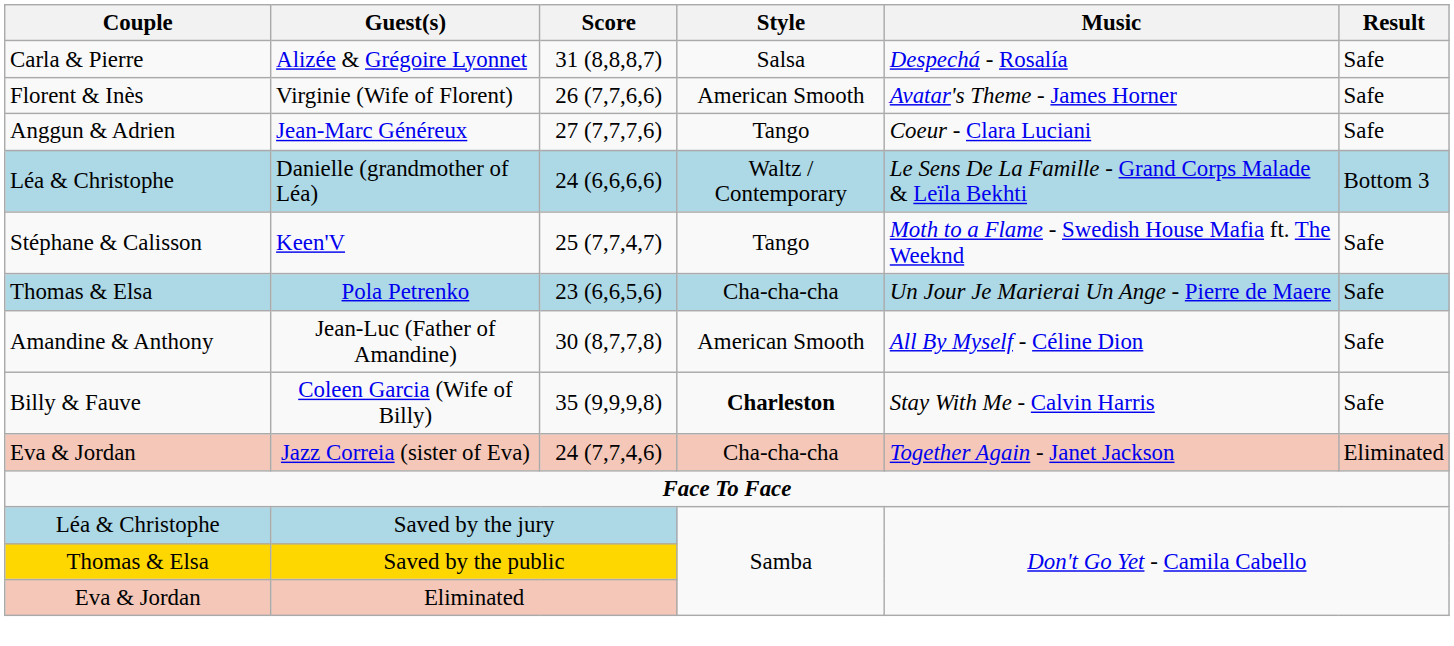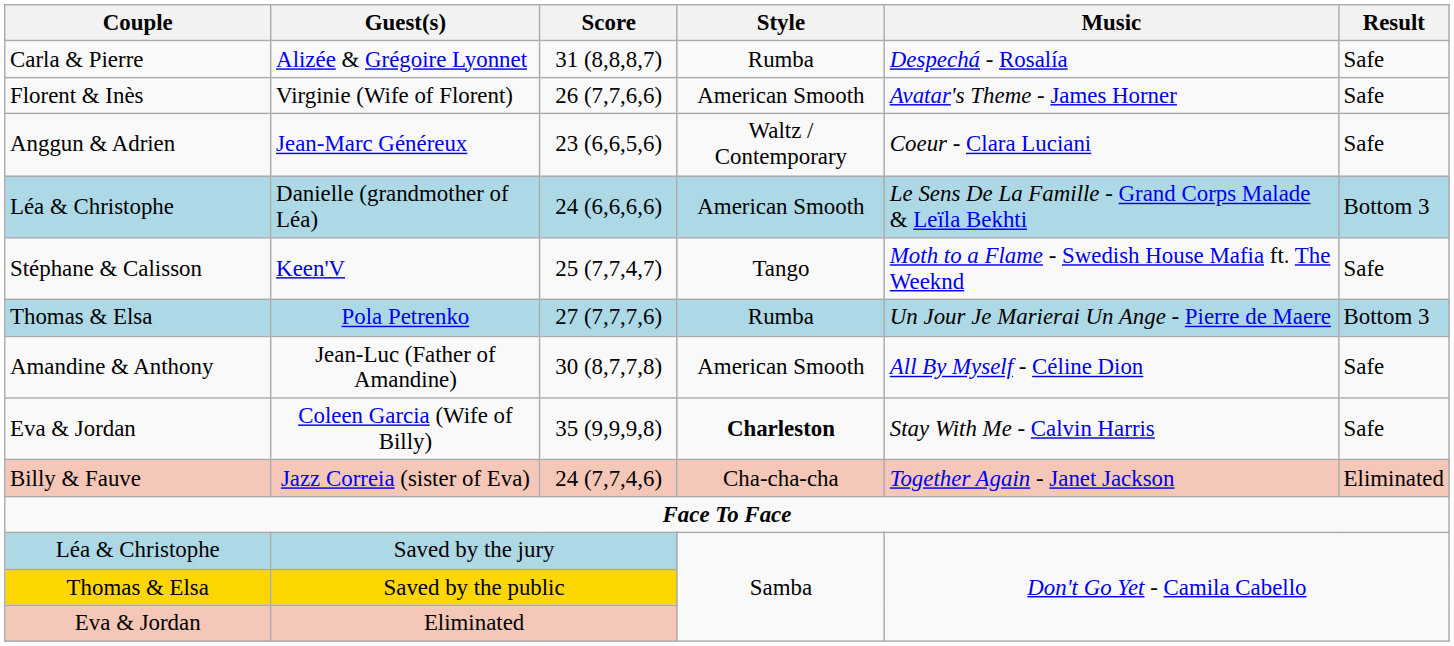 <table class="wikitable" style="width:80%; text-align:center;">
 <tr>
 <th style="width:20%;">Couple</th>
 <th style="width:20%;">Guest(s)</th>
 <th style="width:10%;">Score</th>
 <th style="width:15%;">Style</th>
 <th style="width:60%;">Music</th>
 <th style="width:60%;">Result</th>
 </tr>
 <tr>
 <td style="text-align:left;">Carla & Pierre</td>
 <td style="text-align:left;"><a href='#'>Alizée</a> & <a href='#'>Grégoire Lyonnet</a></td>
 <td>31 (8,8,8,7)</td>
-<td>Salsa</td>
+<td>Rumba</td>
 <td style="text-align:left;"><em><a href='#'>Despechá</a></em> - <a href='#'>Rosalía</a></td>
 <td style="text-align:left;">Safe</td>
 </tr>
 <tr>
 <td style="text-align:left;">Florent & Inès</td>
 <td style="text-align:left;">Virginie (Wife of Florent)</td>
 <td>26 (7,7,6,6)</td>
 <td>American Smooth</td>
 <td style="text-align:left;"><em><a href='#'>Avatar</a>'s Theme</em> - <a href='#'>James Horner</a></td>
 <td style="text-align:left;">Safe</td>
 </tr>
 <tr>
 <td style="text-align:left;">Anggun & Adrien</td>
 <td style="text-align:left;"><a href='#'>Jean-Marc Généreux</a></td>
-<td>27 (7,7,7,6)</td>
-<td>Tango</td>
+<td>23 (6,6,5,6)</td>
+<td>Waltz / Contemporary</td>
 <td style="text-align:left;"><em>Coeur</em> - <a href='#'>Clara Luciani</a></td>
 <td style="text-align:left;">Safe</td>
 </tr>
 <tr style="background:lightblue;">
 <td style="text-align:left;">Léa & Christophe</td>
 <td style="text-align:left;">Danielle (grandmother of Léa)</td>
 <td>24 (6,6,6,6)</td>
-<td>Waltz / Contemporary</td>
+<td>American Smooth</td>
 <td style="text-align:left;"><em>Le Sens De La Famille</em> - <a href='#'>Grand Corps Malade</a> & <a href='#'>Leïla Bekhti</a></td>
 <td style="text-align:left;">Bottom 3</td>
 </tr>
 <tr>
 <td style="text-align:left;">Stéphane & Calisson</td>
 <td style="text-align:left;"><a href='#'>Keen'V</a></td>
 <td>25 (7,7,4,7)</td>
 <td>Tango</td>
 <td style="text-align:left;"><em><a href='#'>Moth to a Flame</a></em> - <a href='#'>Swedish House Mafia</a> ft. <a href='#'>The Weeknd</a></td>
 <td style="text-align:left;">Safe</td>
 </tr>
 <tr style="background:lightblue;">
 <td style="text-align:left;">Thomas & Elsa</td>
 <td><a href='#'>Pola Petrenko</a></td>
-<td>23 (6,6,5,6)</td>
-<td>Cha-cha-cha</td>
+<td>27 (7,7,7,6)</td>
+<td>Rumba</td>
 <td style="text-align:left;"><em>Un Jour Je Marierai Un Ange</em> - <a href='#'>Pierre de Maere</a></td>
-<td style="text-align:left;">Safe</td>
+<td style="text-align:left;">Bottom 3</td>
 </tr>
 <tr>
 <td style="text-align:left;">Amandine & Anthony</td>
 <td>Jean-Luc (Father of Amandine)</td>
 <td>30 (8,7,7,8)</td>
 <td>American Smooth</td>
 <td style="text-align:left;"><em><a href='#'>All By Myself</a></em> - <a href='#'>Céline Dion</a></td>
 <td style="text-align:left;">Safe</td>
 </tr>
 <tr>
-<td style="text-align:left;">Billy & Fauve</td>
+<td style="text-align:left;">Eva & Jordan</td>
 <td><a href='#'>Coleen Garcia</a> (Wife of Billy)</td>
 <td>35 (9,9,9,8)</td>
 <td><strong>Charleston</strong></td>
 <td style="text-align:left;"><em>Stay With Me</em> - <a href='#'>Calvin Harris</a></td>
 <td style="text-align:left;">Safe</td>
 </tr>
 <tr style="background:#f4c7b8;">
-<td style="text-align:left;">Eva & Jordan</td>
+<td style="text-align:left;">Billy & Fauve</td>
 <td><a href='#'>Jazz Correia</a> (sister of Eva)</td>
 <td>24 (7,7,4,6)</td>
 <td>Cha-cha-cha</td>
 <td style="text-align:left;"><em><a href='#'>Together Again</a></em> - <a href='#'>Janet Jackson</a></td>
 <td style="text-align:left;">Eliminated</td>
 </tr>
 <tr>
 <td colspan=6 style="text-align:center;"><strong><em>Face To Face</em></strong></td>
 </tr>
 <tr>
 <td bgcolor="lightblue">Léa & Christophe</td>
 <td bgcolor="lightblue" colspan=2>Saved by the jury</td>
 <td rowspan=3>Samba</td>
 <td rowspan=3 colspan=3><em><a href='#'>Don't Go Yet</a></em> - <a href='#'>Camila Cabello</a></td>
 </tr>
 <tr style="background:gold;">
 <td>Thomas & Elsa</td>
 <td colspan=2>Saved by the public</td>
 </tr>
 <tr style="background:#f4c7b8;">
 <td>Eva & Jordan</td>
 <td colspan=2>Eliminated</td>
 </tr>
 </table>
